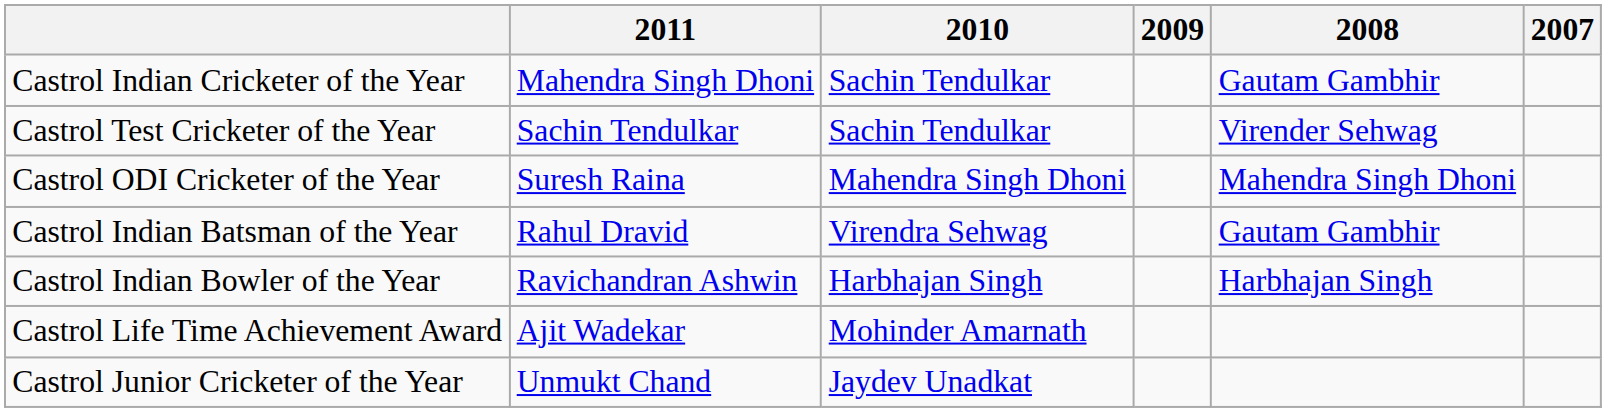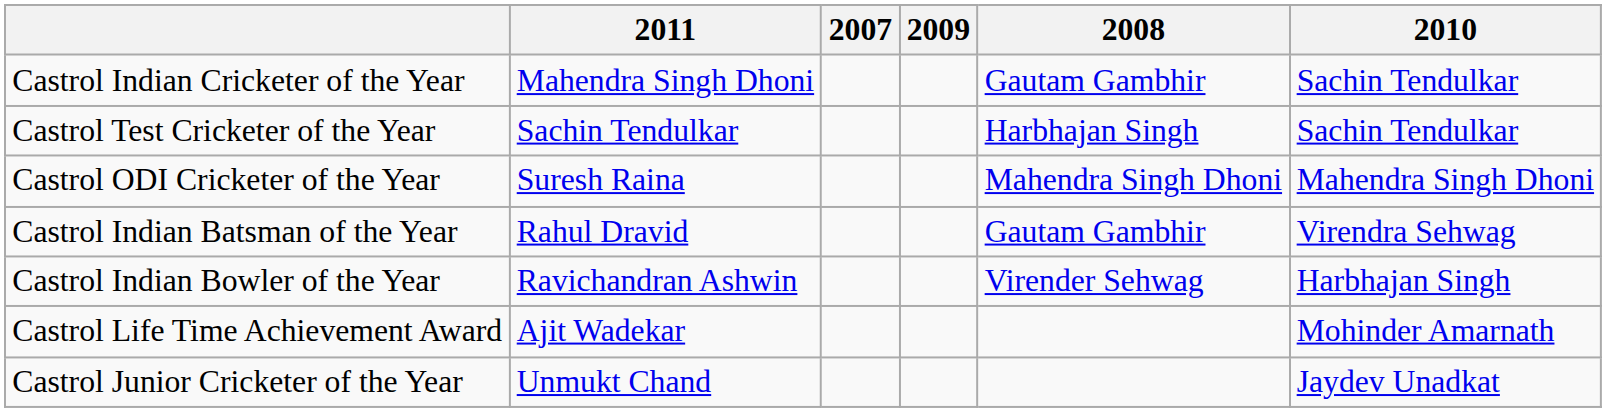 <table class="wikitable">
 <tr>
 <th></th>
 <th>2011</th>
-<th>2010</th>
+<th>2007</th>
 <th>2009</th>
 <th>2008</th>
-<th>2007</th>
+<th>2010</th>
 </tr>
 <tr>
 <td>Castrol Indian Cricketer of the Year</td>
 <td><a href='#'>Mahendra Singh Dhoni</a></td>
-<td><a href='#'>Sachin Tendulkar</a></td>
+<td></td>
 <td></td>
 <td><a href='#'>Gautam Gambhir</a></td>
-<td></td>
+<td><a href='#'>Sachin Tendulkar</a></td>
 </tr>
 <tr>
 <td>Castrol Test Cricketer of the Year</td>
 <td><a href='#'>Sachin Tendulkar</a></td>
+<td></td>
+<td></td>
+<td><a href='#'>Harbhajan Singh</a></td>
 <td><a href='#'>Sachin Tendulkar</a></td>
-<td></td>
-<td><a href='#'>Virender Sehwag</a></td>
-<td></td>
 </tr>
 <tr>
 <td>Castrol ODI Cricketer of the Year</td>
 <td><a href='#'>Suresh Raina</a></td>
-<td><a href='#'>Mahendra Singh Dhoni</a></td>
+<td></td>
 <td></td>
 <td><a href='#'>Mahendra Singh Dhoni</a></td>
-<td></td>
+<td><a href='#'>Mahendra Singh Dhoni</a></td>
 </tr>
 <tr>
 <td>Castrol Indian Batsman of the Year</td>
 <td><a href='#'>Rahul Dravid</a></td>
-<td><a href='#'>Virendra Sehwag</a></td>
+<td></td>
 <td></td>
 <td><a href='#'>Gautam Gambhir</a></td>
-<td></td>
+<td><a href='#'>Virendra Sehwag</a></td>
 </tr>
 <tr>
 <td>Castrol Indian Bowler of the Year</td>
 <td><a href='#'>Ravichandran Ashwin</a></td>
+<td></td>
+<td></td>
+<td><a href='#'>Virender Sehwag</a></td>
 <td><a href='#'>Harbhajan Singh</a></td>
-<td></td>
-<td><a href='#'>Harbhajan Singh</a></td>
-<td></td>
 </tr>
 <tr>
 <td>Castrol Life Time Achievement Award</td>
 <td><a href='#'>Ajit Wadekar</a></td>
-<td><a href='#'>Mohinder Amarnath</a></td>
 <td></td>
 <td></td>
 <td></td>
+<td><a href='#'>Mohinder Amarnath</a></td>
 </tr>
 <tr>
 <td>Castrol Junior Cricketer of the Year</td>
 <td><a href='#'>Unmukt Chand</a></td>
-<td><a href='#'>Jaydev Unadkat</a></td>
 <td></td>
 <td></td>
 <td></td>
+<td><a href='#'>Jaydev Unadkat</a></td>
 </tr>
 </table>
